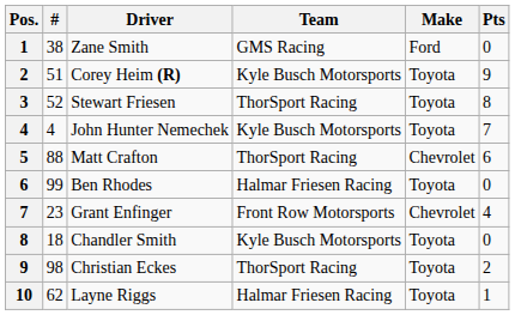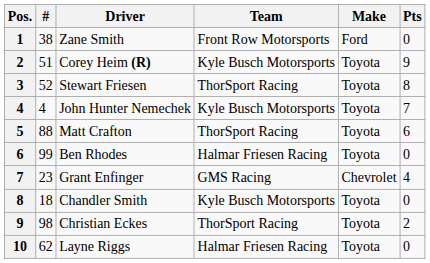 <table class="wikitable" style="font-size:95%">
 <tr>
 <th>Pos.</th>
 <th>#</th>
 <th>Driver</th>
 <th>Team</th>
 <th>Make</th>
 <th>Pts</th>
 </tr>
 <tr>
 <th>1</th>
 <td>38</td>
 <td>Zane Smith</td>
-<td>GMS Racing</td>
+<td>Front Row Motorsports</td>
 <td>Ford</td>
 <td>0</td>
 </tr>
 <tr>
 <th>2</th>
 <td>51</td>
 <td>Corey Heim <strong>(R)</strong></td>
 <td>Kyle Busch Motorsports</td>
 <td>Toyota</td>
 <td>9</td>
 </tr>
 <tr>
 <th>3</th>
 <td>52</td>
 <td>Stewart Friesen</td>
 <td>ThorSport Racing</td>
 <td>Toyota</td>
 <td>8</td>
 </tr>
 <tr>
 <th>4</th>
 <td>4</td>
 <td>John Hunter Nemechek</td>
 <td>Kyle Busch Motorsports</td>
 <td>Toyota</td>
 <td>7</td>
 </tr>
 <tr>
 <th>5</th>
 <td>88</td>
 <td>Matt Crafton</td>
 <td>ThorSport Racing</td>
-<td>Chevrolet</td>
+<td>Toyota</td>
 <td>6</td>
 </tr>
 <tr>
 <th>6</th>
 <td>99</td>
 <td>Ben Rhodes</td>
 <td>Halmar Friesen Racing</td>
 <td>Toyota</td>
 <td>0</td>
 </tr>
 <tr>
 <th>7</th>
 <td>23</td>
 <td>Grant Enfinger</td>
-<td>Front Row Motorsports</td>
+<td>GMS Racing</td>
 <td>Chevrolet</td>
 <td>4</td>
 </tr>
 <tr>
 <th>8</th>
 <td>18</td>
 <td>Chandler Smith</td>
 <td>Kyle Busch Motorsports</td>
 <td>Toyota</td>
 <td>0</td>
 </tr>
 <tr>
 <th>9</th>
 <td>98</td>
 <td>Christian Eckes</td>
 <td>ThorSport Racing</td>
 <td>Toyota</td>
 <td>2</td>
 </tr>
 <tr>
 <th>10</th>
 <td>62</td>
 <td>Layne Riggs</td>
 <td>Halmar Friesen Racing</td>
 <td>Toyota</td>
-<td>1</td>
+<td>0</td>
 </tr>
 </table>
